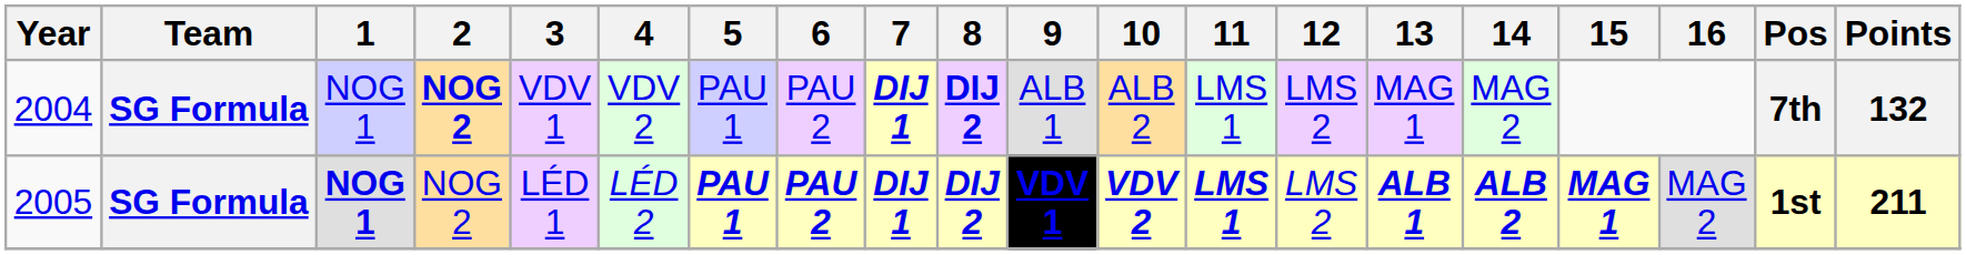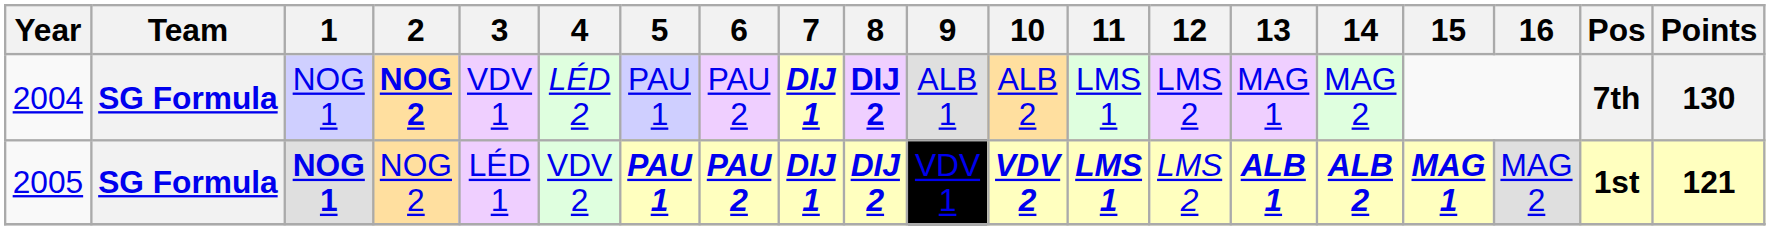 <table class="wikitable" style="text-align:center; font-size:85%">
 <tr>
 <th>Year</th>
 <th>Team</th>
 <th>1</th>
 <th>2</th>
 <th>3</th>
 <th>4</th>
 <th>5</th>
 <th>6</th>
 <th>7</th>
 <th>8</th>
 <th>9</th>
 <th>10</th>
 <th>11</th>
 <th>12</th>
 <th>13</th>
 <th>14</th>
 <th>15</th>
 <th>16</th>
 <th>Pos</th>
 <th>Points</th>
 </tr>
 <tr>
 <td><a href='#'>2004</a></td>
 <th nowrap><a href='#'>SG Formula</a></th>
 <td style="background:#CFCFFF;"><a href='#'>NOG<br>1</a><br></td>
 <td style="background:#FFDF9F;"><strong><a href='#'>NOG<br>2</a><br></strong></td>
 <td style="background:#EFCFFF;"><a href='#'>VDV<br>1</a><br></td>
-<td style="background:#DFFFDF;"><a href='#'>VDV<br>2</a><br></td>
+<td style="background:#DFFFDF;"><em><a href='#'>LÉD<br>2</a></em><br></td>
 <td style="background:#CFCFFF;"><a href='#'>PAU<br>1</a><br></td>
 <td style="background:#EFCFFF;"><a href='#'>PAU<br>2</a><br></td>
 <td style="background:#FFFFBF;"><strong><em><a href='#'>DIJ<br>1</a></em></strong><br></td>
 <td style="background:#EFCFFF;"><strong><a href='#'>DIJ<br>2</a></strong><br></td>
 <td style="background:#DFDFDF;"><a href='#'>ALB<br>1</a><br></td>
 <td style="background:#FFDF9F;"><a href='#'>ALB<br>2</a><br></td>
 <td style="background:#DFFFDF;"><a href='#'>LMS<br>1</a><br></td>
 <td style="background:#EFCFFF;"><a href='#'>LMS<br>2</a><br></td>
 <td style="background:#EFCFFF;"><a href='#'>MAG<br>1</a><br></td>
 <td style="background:#DFFFDF;"><a href='#'>MAG<br>2</a><br></td>
 <td colspan=2></td>
 <th>7th</th>
-<th>132</th>
+<th>130</th>
 </tr>
 <tr>
 <td><a href='#'>2005</a></td>
 <th nowrap><a href='#'>SG Formula</a></th>
 <td style="background:#DFDFDF;"><strong><a href='#'>NOG<br>1</a></strong><br></td>
 <td style="background:#FFDF9F;"><a href='#'>NOG<br>2</a><br></td>
 <td style="background:#EFCFFF;"><a href='#'>LÉD<br>1</a><br></td>
-<td style="background:#DFFFDF;"><em><a href='#'>LÉD<br>2</a></em><br></td>
+<td style="background:#DFFFDF;"><a href='#'>VDV<br>2</a><br></td>
 <td style="background:#FFFFBF;"><strong><em><a href='#'>PAU<br>1</a></em></strong><br></td>
 <td style="background:#FFFFBF;"><strong><em><a href='#'>PAU<br>2</a></em></strong><br></td>
 <td style="background:#FFFFBF;"><strong><em><a href='#'>DIJ<br>1</a></em></strong><br></td>
 <td style="background:#FFFFBF;"><strong><em><a href='#'>DIJ<br>2</a></em></strong><br></td>
-<td style="background:#000000; color:white"><strong><a href='#'>VDV<br>1</a><br></strong></td>
+<td style="background:#000000; color:white"><a href='#'>VDV<br>1</a><br></td>
 <td style="background:#FFFFBF;"><strong><em><a href='#'>VDV<br>2</a></em></strong><br></td>
 <td style="background:#FFFFBF;"><strong><em><a href='#'>LMS<br>1</a></em></strong><br></td>
 <td style="background:#FFFFBF;"><em><a href='#'>LMS<br>2</a></em><br></td>
 <td style="background:#FFFFBF;"><strong><em><a href='#'>ALB<br>1</a></em></strong><br></td>
 <td style="background:#FFFFBF;"><strong><em><a href='#'>ALB<br>2</a></em></strong><br></td>
 <td style="background:#FFFFBF;"><strong><em><a href='#'>MAG<br>1</a></em></strong><br></td>
 <td style="background:#DFDFDF;"><a href='#'>MAG<br>2</a><br></td>
 <th style="background:#FFFFBF;">1st</th>
-<th style="background:#FFFFBF;">211</th>
+<th style="background:#FFFFBF;">121</th>
 </tr>
 <tr>
 </tr>
 </table>
